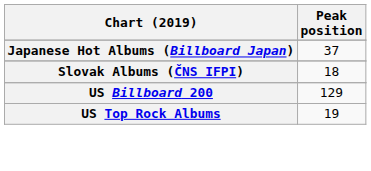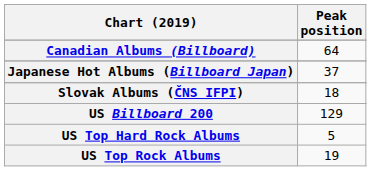 <table class="wikitable sortable plainrowheaders" style="text-align:center;">
 <tr>
 <th>Chart (2019)</th>
 <th>Peak<br>position</th>
 </tr>
 <tr>
 </tr>
 <tr>
 </tr>
 <tr>
 </tr>
 <tr>
+</tr>
+<tr>
+<th scope="row"><a href='#'>Canadian Albums <em>(Billboard)</em></a></th>
+<td>64</td>
 </tr>
 <tr>
 </tr>
 <tr>
 </tr>
 <tr>
 </tr>
 <tr>
 </tr>
 <tr>
 </tr>
 <tr>
 </tr>
 <tr>
 </tr>
 <tr>
 </tr>
 <tr>
 </tr>
 <tr>
 <th scope="row">Japanese Hot Albums (<em><a href='#'>Billboard Japan</a></em>)</th>
 <td>37</td>
 </tr>
 <tr>
 </tr>
 <tr>
 </tr>
 <tr>
 </tr>
 <tr>
 <th scope="row">Slovak Albums (<a href='#'>ČNS IFPI</a>)</th>
 <td>18</td>
 </tr>
 <tr>
 </tr>
 <tr>
 </tr>
 <tr>
 </tr>
 <tr>
 </tr>
 <tr>
 </tr>
 <tr>
 <th scope="row">US <a href='#'><em>Billboard</em> 200</a></th>
 <td>129</td>
 </tr>
 <tr>
+<th scope="row">US <a href='#'>Top Hard Rock Albums</a></th>
+<td>5</td>
+</tr>
+<tr>
 <th scope="row">US <a href='#'>Top Rock Albums</a></th>
 <td>19</td>
 </tr>
 </table>
